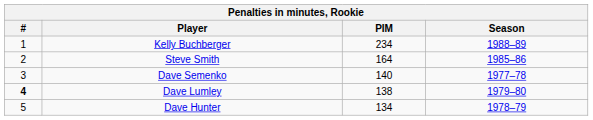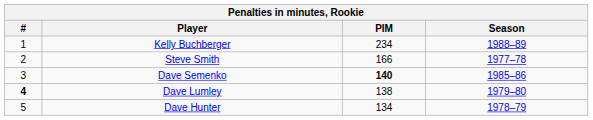 <table class="wikitable" style="text-align: center; font-size: 95%" width="70%">
 <tr>
 <th colspan="4">Penalties in minutes, Rookie</th>
 </tr>
 <tr>
 <th>#</th>
 <th>Player</th>
 <th>PIM</th>
 <th>Season</th>
 </tr>
 <tr>
 <td>1</td>
 <td><a href='#'>Kelly Buchberger</a></td>
 <td>234</td>
 <td><a href='#'>1988–89</a></td>
 </tr>
 <tr>
 <td>2</td>
 <td><a href='#'>Steve Smith</a></td>
-<td>164</td>
-<td><a href='#'>1985–86</a></td>
+<td>166</td>
+<td><a href='#'>1977–78</a></td>
 </tr>
 <tr>
 <td>3</td>
 <td><a href='#'>Dave Semenko</a></td>
-<td>140</td>
-<td><a href='#'>1977–78</a></td>
+<td><strong>140</strong></td>
+<td><a href='#'>1985–86</a></td>
 </tr>
 <tr>
 <td><strong>4</strong></td>
 <td><a href='#'>Dave Lumley</a></td>
 <td>138</td>
 <td><a href='#'>1979–80</a></td>
 </tr>
 <tr>
 <td>5</td>
 <td><a href='#'>Dave Hunter</a></td>
 <td>134</td>
 <td><a href='#'>1978–79</a></td>
 </tr>
 </table>
